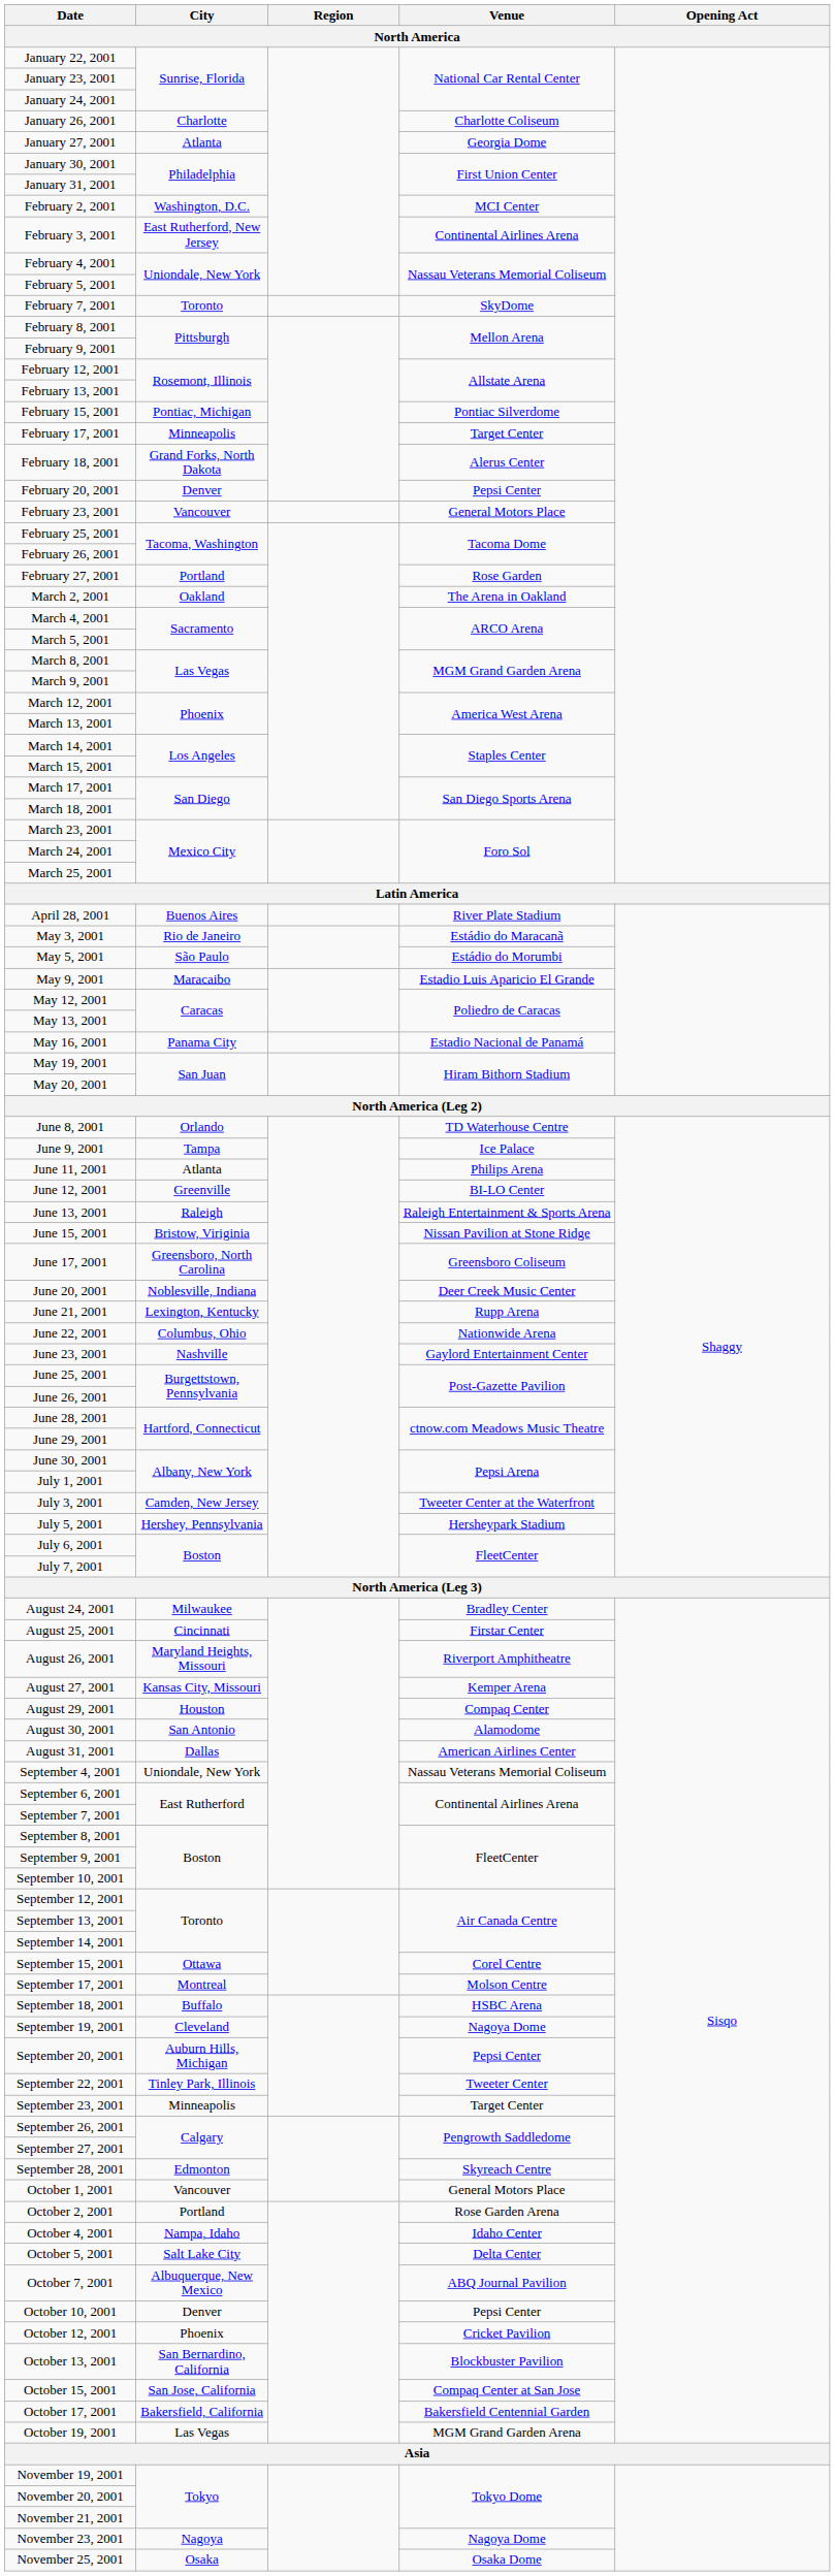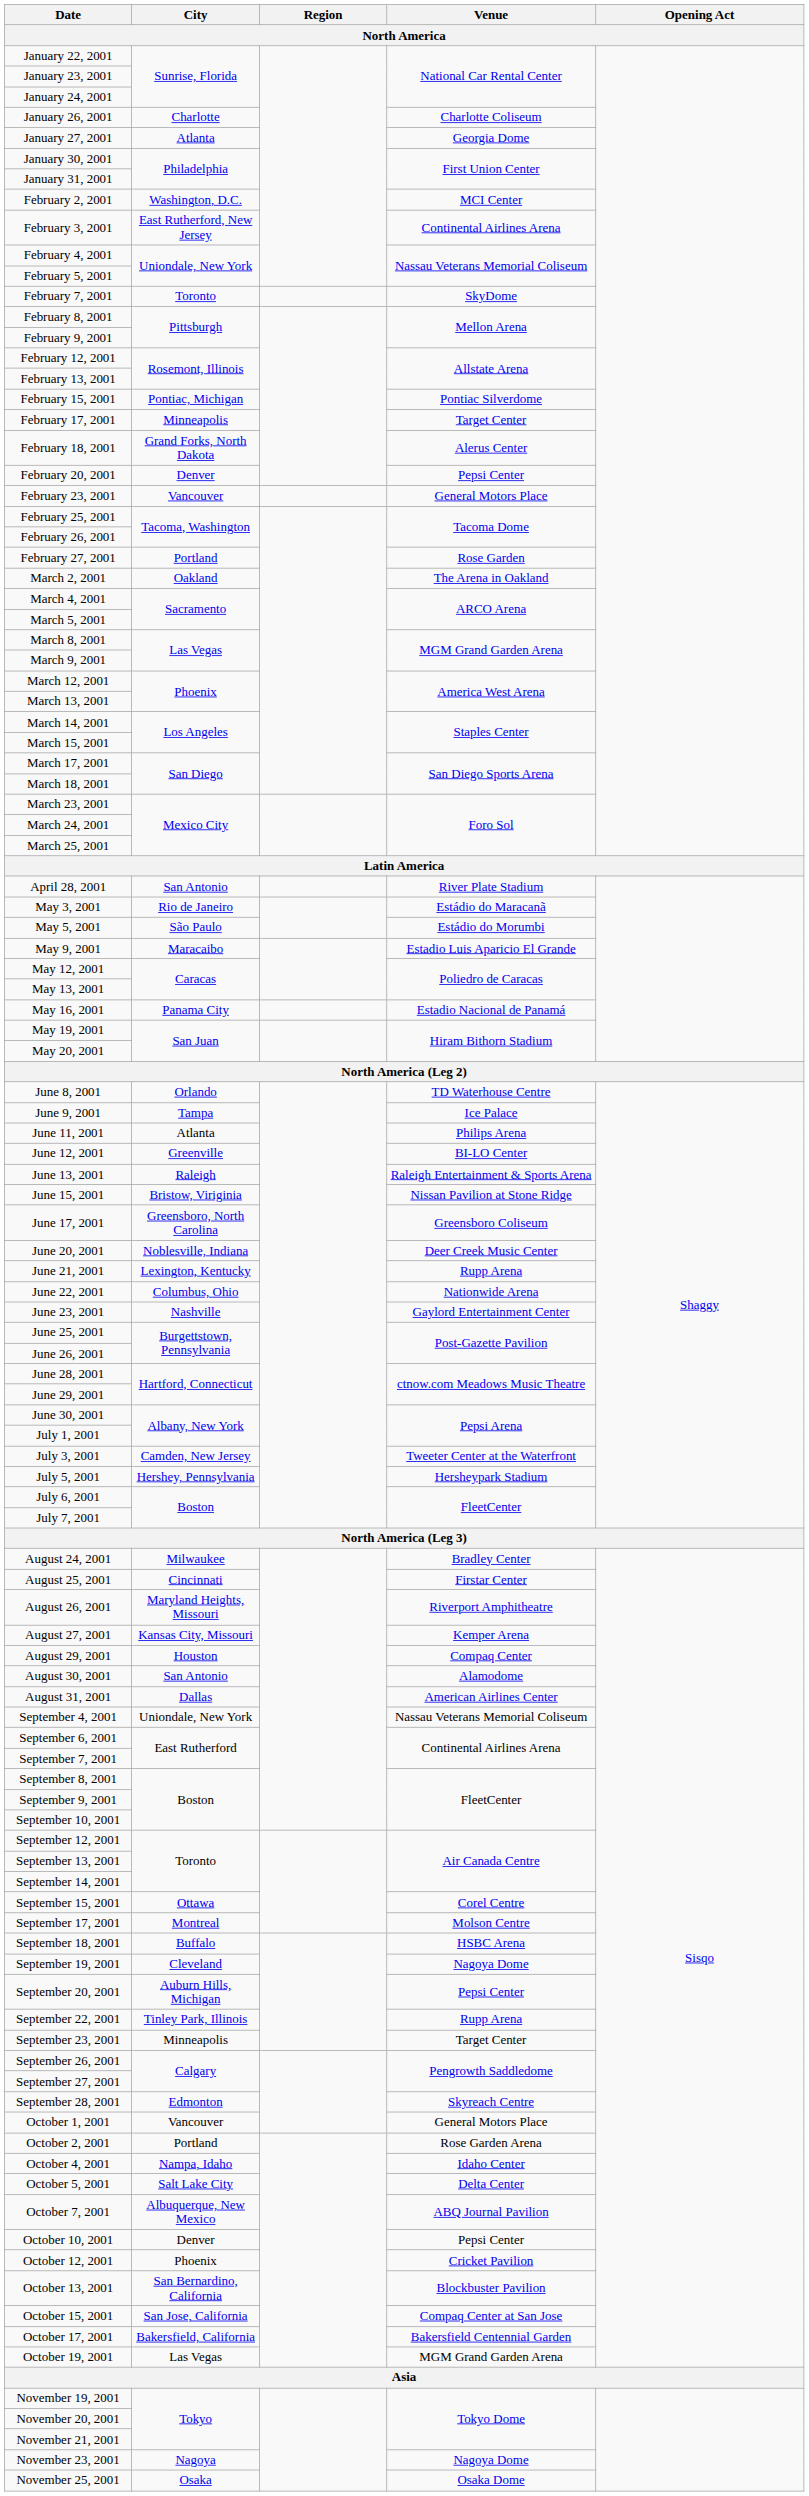 <table class="wikitable" style="text-align:center;">
 <tr>
 <th style="width:150px;">Date</th>
 <th style="width:150px;">City</th>
 <th style="width:150px;">Region</th>
 <th style="width:250px;">Venue</th>
 <th style="width:250px;">Opening Act</th>
 </tr>
 <tr>
 <th colspan="5">North America</th>
 </tr>
 <tr>
 <td>January 22, 2001</td>
 <td rowspan="3"><a href='#'>Sunrise, Florida</a></td>
 <td rowspan="11"></td>
 <td rowspan="3"><a href='#'>National Car Rental Center</a></td>
 </tr>
 <tr>
 <td>January 23, 2001</td>
 </tr>
 <tr>
 <td>January 24, 2001</td>
 </tr>
 <tr>
 <td>January 26, 2001</td>
 <td><a href='#'>Charlotte</a></td>
 <td><a href='#'>Charlotte Coliseum</a></td>
 </tr>
 <tr>
 <td>January 27, 2001</td>
 <td><a href='#'>Atlanta</a></td>
 <td><a href='#'>Georgia Dome</a></td>
 </tr>
 <tr>
 <td>January 30, 2001</td>
 <td rowspan="2"><a href='#'>Philadelphia</a></td>
 <td rowspan="2"><a href='#'>First Union Center</a></td>
 </tr>
 <tr>
 <td>January 31, 2001</td>
 </tr>
 <tr>
 <td>February 2, 2001</td>
 <td><a href='#'>Washington, D.C.</a></td>
 <td><a href='#'>MCI Center</a></td>
 </tr>
 <tr>
 <td>February 3, 2001</td>
 <td><a href='#'>East Rutherford, New Jersey</a></td>
 <td><a href='#'>Continental Airlines Arena</a></td>
 </tr>
 <tr>
 <td>February 4, 2001</td>
 <td rowspan="2"><a href='#'>Uniondale, New York</a></td>
 <td rowspan="2"><a href='#'>Nassau Veterans Memorial Coliseum</a></td>
 </tr>
 <tr>
 <td>February 5, 2001</td>
 </tr>
 <tr>
 <td>February 7, 2001</td>
 <td><a href='#'>Toronto</a></td>
 <td></td>
 <td><a href='#'>SkyDome</a></td>
 </tr>
 <tr>
 <td>February 8, 2001</td>
 <td rowspan="2"><a href='#'>Pittsburgh</a></td>
 <td rowspan="8"></td>
 <td rowspan="2"><a href='#'>Mellon Arena</a></td>
 </tr>
 <tr>
 <td>February 9, 2001</td>
 </tr>
 <tr>
 <td>February 12, 2001</td>
 <td rowspan="2"><a href='#'>Rosemont, Illinois</a></td>
 <td rowspan="2"><a href='#'>Allstate Arena</a></td>
 </tr>
 <tr>
 <td>February 13, 2001</td>
 </tr>
 <tr>
 <td>February 15, 2001</td>
 <td><a href='#'>Pontiac, Michigan</a></td>
 <td><a href='#'>Pontiac Silverdome</a></td>
 </tr>
 <tr>
 <td>February 17, 2001</td>
 <td><a href='#'>Minneapolis</a></td>
 <td><a href='#'>Target Center</a></td>
 </tr>
 <tr>
 <td>February 18, 2001</td>
 <td><a href='#'>Grand Forks, North Dakota</a></td>
 <td><a href='#'>Alerus Center</a></td>
 </tr>
 <tr>
 <td>February 20, 2001</td>
 <td><a href='#'>Denver</a></td>
 <td><a href='#'>Pepsi Center</a></td>
 </tr>
 <tr>
 <td>February 23, 2001</td>
 <td><a href='#'>Vancouver</a></td>
 <td></td>
 <td><a href='#'>General Motors Place</a></td>
 </tr>
 <tr>
 <td>February 25, 2001</td>
 <td rowspan="2"><a href='#'>Tacoma, Washington</a></td>
 <td rowspan="14"></td>
 <td rowspan="2"><a href='#'>Tacoma Dome</a></td>
 </tr>
 <tr>
 <td>February 26, 2001</td>
 </tr>
 <tr>
 <td>February 27, 2001</td>
 <td><a href='#'>Portland</a></td>
 <td><a href='#'>Rose Garden</a></td>
 </tr>
 <tr>
 <td>March 2, 2001</td>
 <td><a href='#'>Oakland</a></td>
 <td><a href='#'>The Arena in Oakland</a></td>
 </tr>
 <tr>
 <td>March 4, 2001</td>
 <td rowspan="2"><a href='#'>Sacramento</a></td>
 <td rowspan="2"><a href='#'>ARCO Arena</a></td>
 </tr>
 <tr>
 <td>March 5, 2001</td>
 </tr>
 <tr>
 <td>March 8, 2001</td>
 <td rowspan="2"><a href='#'>Las Vegas</a></td>
 <td rowspan="2"><a href='#'>MGM Grand Garden Arena</a></td>
 </tr>
 <tr>
 <td>March 9, 2001</td>
 </tr>
 <tr>
 <td>March 12, 2001</td>
 <td rowspan="2"><a href='#'>Phoenix</a></td>
 <td rowspan="2"><a href='#'>America West Arena</a></td>
 </tr>
 <tr>
 <td>March 13, 2001</td>
 </tr>
 <tr>
 <td>March 14, 2001</td>
 <td rowspan="2"><a href='#'>Los Angeles</a></td>
 <td rowspan="2"><a href='#'>Staples Center</a></td>
 </tr>
 <tr>
 <td>March 15, 2001</td>
 </tr>
 <tr>
 <td>March 17, 2001</td>
 <td rowspan="2"><a href='#'>San Diego</a></td>
 <td rowspan="2"><a href='#'>San Diego Sports Arena</a></td>
 </tr>
 <tr>
 <td>March 18, 2001</td>
 </tr>
 <tr>
 <td>March 23, 2001</td>
 <td rowspan="3"><a href='#'>Mexico City</a></td>
 <td rowspan="3"></td>
 <td rowspan="3"><a href='#'>Foro Sol</a></td>
 </tr>
 <tr>
 <td>March 24, 2001</td>
 </tr>
 <tr>
 <td>March 25, 2001</td>
 </tr>
 <tr>
 <th colspan="5">Latin America</th>
 </tr>
 <tr>
 <td>April 28, 2001</td>
-<td><a href='#'>Buenos Aires</a></td>
+<td><a href='#'>San Antonio</a></td>
 <td></td>
 <td><a href='#'>River Plate Stadium</a></td>
 </tr>
 <tr>
 <td>May 3, 2001</td>
 <td><a href='#'>Rio de Janeiro</a></td>
 <td rowspan="2"></td>
 <td><a href='#'>Estádio do Maracanã</a></td>
 </tr>
 <tr>
 <td>May 5, 2001</td>
 <td><a href='#'>São Paulo</a></td>
 <td><a href='#'>Estádio do Morumbi</a></td>
 </tr>
 <tr>
 <td>May 9, 2001</td>
 <td><a href='#'>Maracaibo</a></td>
 <td rowspan="3"></td>
 <td><a href='#'>Estadio Luis Aparicio El Grande</a></td>
 </tr>
 <tr>
 <td>May 12, 2001</td>
 <td rowspan="2"><a href='#'>Caracas</a></td>
 <td rowspan="2"><a href='#'>Poliedro de Caracas</a></td>
 </tr>
 <tr>
 <td>May 13, 2001</td>
 </tr>
 <tr>
 <td>May 16, 2001</td>
 <td><a href='#'>Panama City</a></td>
 <td></td>
 <td><a href='#'>Estadio Nacional de Panamá</a></td>
 </tr>
 <tr>
 <td>May 19, 2001</td>
 <td rowspan="2"><a href='#'>San Juan</a></td>
 <td rowspan="2"></td>
 <td rowspan="2"><a href='#'>Hiram Bithorn Stadium</a></td>
 </tr>
 <tr>
 <td>May 20, 2001</td>
 </tr>
 <tr>
 <th colspan="5">North America (Leg 2)</th>
 </tr>
 <tr>
 <td>June 8, 2001</td>
 <td><a href='#'>Orlando</a></td>
 <td rowspan="21"></td>
 <td><a href='#'>TD Waterhouse Centre</a></td>
 <td rowspan="21"><a href='#'>Shaggy</a></td>
 </tr>
 <tr>
 <td>June 9, 2001</td>
 <td><a href='#'>Tampa</a></td>
 <td><a href='#'>Ice Palace</a></td>
 </tr>
 <tr>
 <td>June 11, 2001</td>
 <td>Atlanta</td>
 <td><a href='#'>Philips Arena</a></td>
 </tr>
 <tr>
 <td>June 12, 2001</td>
 <td><a href='#'>Greenville</a></td>
 <td><a href='#'>BI-LO Center</a></td>
 </tr>
 <tr>
 <td>June 13, 2001</td>
 <td><a href='#'>Raleigh</a></td>
 <td><a href='#'>Raleigh Entertainment & Sports Arena</a></td>
 </tr>
 <tr>
 <td>June 15, 2001</td>
 <td><a href='#'>Bristow, Viriginia</a></td>
 <td><a href='#'>Nissan Pavilion at Stone Ridge</a></td>
 </tr>
 <tr>
 <td>June 17, 2001</td>
 <td><a href='#'>Greensboro, North Carolina</a></td>
 <td><a href='#'>Greensboro Coliseum</a></td>
 </tr>
 <tr>
 <td>June 20, 2001</td>
 <td><a href='#'>Noblesville, Indiana</a></td>
 <td><a href='#'>Deer Creek Music Center</a></td>
 </tr>
 <tr>
 <td>June 21, 2001</td>
 <td><a href='#'>Lexington, Kentucky</a></td>
 <td><a href='#'>Rupp Arena</a></td>
 </tr>
 <tr>
 <td>June 22, 2001</td>
 <td><a href='#'>Columbus, Ohio</a></td>
 <td><a href='#'>Nationwide Arena</a></td>
 </tr>
 <tr>
 <td>June 23, 2001</td>
 <td><a href='#'>Nashville</a></td>
 <td><a href='#'>Gaylord Entertainment Center</a></td>
 </tr>
 <tr>
 <td>June 25, 2001</td>
 <td rowspan="2"><a href='#'>Burgettstown, Pennsylvania</a></td>
 <td rowspan="2"><a href='#'>Post-Gazette Pavilion</a></td>
 </tr>
 <tr>
 <td>June 26, 2001</td>
 </tr>
 <tr>
 <td>June 28, 2001</td>
 <td rowspan="2"><a href='#'>Hartford, Connecticut</a></td>
 <td rowspan="2"><a href='#'>ctnow.com Meadows Music Theatre</a></td>
 </tr>
 <tr>
 <td>June 29, 2001</td>
 </tr>
 <tr>
 <td>June 30, 2001</td>
 <td rowspan="2"><a href='#'>Albany, New York</a></td>
 <td rowspan="2"><a href='#'>Pepsi Arena</a></td>
 </tr>
 <tr>
 <td>July 1, 2001</td>
 </tr>
 <tr>
 <td>July 3, 2001</td>
 <td><a href='#'>Camden, New Jersey</a></td>
 <td><a href='#'>Tweeter Center at the Waterfront</a></td>
 </tr>
 <tr>
 <td>July 5, 2001</td>
 <td><a href='#'>Hershey, Pennsylvania</a></td>
 <td><a href='#'>Hersheypark Stadium</a></td>
 </tr>
 <tr>
 <td>July 6, 2001</td>
 <td rowspan="2"><a href='#'>Boston</a></td>
 <td rowspan="2"><a href='#'>FleetCenter</a></td>
 </tr>
 <tr>
 <td>July 7, 2001</td>
 </tr>
 <tr>
 <th colspan="5">North America (Leg 3)</th>
 </tr>
 <tr>
 <td>August 24, 2001</td>
 <td><a href='#'>Milwaukee</a></td>
 <td rowspan="13"></td>
 <td><a href='#'>Bradley Center</a></td>
 <td rowspan="37"><a href='#'>Sisqo</a></td>
 </tr>
 <tr>
 <td>August 25, 2001</td>
 <td><a href='#'>Cincinnati</a></td>
 <td><a href='#'>Firstar Center</a></td>
 </tr>
 <tr>
 <td>August 26, 2001</td>
 <td><a href='#'>Maryland Heights, Missouri</a></td>
 <td><a href='#'>Riverport Amphitheatre</a></td>
 </tr>
 <tr>
 <td>August 27, 2001</td>
 <td><a href='#'>Kansas City, Missouri</a></td>
 <td><a href='#'>Kemper Arena</a></td>
 </tr>
 <tr>
 <td>August 29, 2001</td>
 <td><a href='#'>Houston</a></td>
 <td><a href='#'>Compaq Center</a></td>
 </tr>
 <tr>
 <td>August 30, 2001</td>
 <td><a href='#'>San Antonio</a></td>
 <td><a href='#'>Alamodome</a></td>
 </tr>
 <tr>
 <td>August 31, 2001</td>
 <td><a href='#'>Dallas</a></td>
 <td><a href='#'>American Airlines Center</a></td>
 </tr>
 <tr>
 <td>September 4, 2001</td>
 <td>Uniondale, New York</td>
 <td>Nassau Veterans Memorial Coliseum</td>
 </tr>
 <tr>
 <td>September 6, 2001</td>
 <td rowspan="2">East Rutherford</td>
 <td rowspan="2">Continental Airlines Arena</td>
 </tr>
 <tr>
 <td>September 7, 2001</td>
 </tr>
 <tr>
 <td>September 8, 2001</td>
 <td rowspan="3">Boston</td>
 <td rowspan="3">FleetCenter</td>
 </tr>
 <tr>
 <td>September 9, 2001</td>
 </tr>
 <tr>
 <td>September 10, 2001</td>
 </tr>
 <tr>
 <td>September 12, 2001</td>
 <td rowspan="3">Toronto</td>
 <td rowspan="5"></td>
 <td rowspan="3"><a href='#'>Air Canada Centre</a></td>
 </tr>
 <tr>
 <td>September 13, 2001</td>
 </tr>
 <tr>
 <td>September 14, 2001</td>
 </tr>
 <tr>
 <td>September 15, 2001</td>
 <td><a href='#'>Ottawa</a></td>
 <td><a href='#'>Corel Centre</a></td>
 </tr>
 <tr>
 <td>September 17, 2001</td>
 <td><a href='#'>Montreal</a></td>
 <td><a href='#'>Molson Centre</a></td>
 </tr>
 <tr>
 <td>September 18, 2001</td>
 <td><a href='#'>Buffalo</a></td>
 <td rowspan="5"></td>
 <td><a href='#'>HSBC Arena</a></td>
 </tr>
 <tr>
 <td>September 19, 2001</td>
 <td><a href='#'>Cleveland</a></td>
 <td><a href='#'>Nagoya Dome</a></td>
 </tr>
 <tr>
 <td>September 20, 2001</td>
 <td><a href='#'>Auburn Hills, Michigan</a></td>
 <td><a href='#'>Pepsi Center</a></td>
 </tr>
 <tr>
 <td>September 22, 2001</td>
 <td><a href='#'>Tinley Park, Illinois</a></td>
-<td><a href='#'>Tweeter Center</a></td>
+<td><a href='#'>Rupp Arena</a></td>
 </tr>
 <tr>
 <td>September 23, 2001</td>
 <td>Minneapolis</td>
 <td>Target Center</td>
 </tr>
 <tr>
 <td>September 26, 2001</td>
 <td rowspan="2"><a href='#'>Calgary</a></td>
 <td rowspan="4"></td>
 <td rowspan="2"><a href='#'>Pengrowth Saddledome</a></td>
 </tr>
 <tr>
 <td>September 27, 2001</td>
 </tr>
 <tr>
 <td>September 28, 2001</td>
 <td><a href='#'>Edmonton</a></td>
 <td><a href='#'>Skyreach Centre</a></td>
 </tr>
 <tr>
 <td>October 1, 2001</td>
 <td>Vancouver</td>
 <td>General Motors Place</td>
 </tr>
 <tr>
 <td>October 2, 2001</td>
 <td>Portland</td>
 <td rowspan="10"></td>
 <td>Rose Garden Arena</td>
 </tr>
 <tr>
 <td>October 4, 2001</td>
 <td><a href='#'>Nampa, Idaho</a></td>
 <td><a href='#'>Idaho Center</a></td>
 </tr>
 <tr>
 <td>October 5, 2001</td>
 <td><a href='#'>Salt Lake City</a></td>
 <td><a href='#'>Delta Center</a></td>
 </tr>
 <tr>
 <td>October 7, 2001</td>
 <td><a href='#'>Albuquerque, New Mexico</a></td>
 <td><a href='#'>ABQ Journal Pavilion</a></td>
 </tr>
 <tr>
 <td>October 10, 2001</td>
 <td>Denver</td>
 <td>Pepsi Center</td>
 </tr>
 <tr>
 <td>October 12, 2001</td>
 <td>Phoenix</td>
 <td><a href='#'>Cricket Pavilion</a></td>
 </tr>
 <tr>
 <td>October 13, 2001</td>
 <td><a href='#'>San Bernardino, California</a></td>
 <td><a href='#'>Blockbuster Pavilion</a></td>
 </tr>
 <tr>
 <td>October 15, 2001</td>
 <td><a href='#'>San Jose, California</a></td>
 <td><a href='#'>Compaq Center at San Jose</a></td>
 </tr>
 <tr>
 <td>October 17, 2001</td>
 <td><a href='#'>Bakersfield, California</a></td>
 <td><a href='#'>Bakersfield Centennial Garden</a></td>
 </tr>
 <tr>
 <td>October 19, 2001</td>
 <td>Las Vegas</td>
 <td>MGM Grand Garden Arena</td>
 </tr>
 <tr>
 <th colspan="5">Asia</th>
 </tr>
 <tr>
 <td>November 19, 2001</td>
 <td rowspan="3"><a href='#'>Tokyo</a></td>
 <td rowspan="5"></td>
 <td rowspan="3"><a href='#'>Tokyo Dome</a></td>
 </tr>
 <tr>
 <td>November 20, 2001</td>
 </tr>
 <tr>
 <td>November 21, 2001</td>
 </tr>
 <tr>
 <td>November 23, 2001</td>
 <td><a href='#'>Nagoya</a></td>
 <td><a href='#'>Nagoya Dome</a></td>
 </tr>
 <tr>
 <td>November 25, 2001</td>
 <td><a href='#'>Osaka</a></td>
 <td><a href='#'>Osaka Dome</a></td>
 </tr>
 </table>
